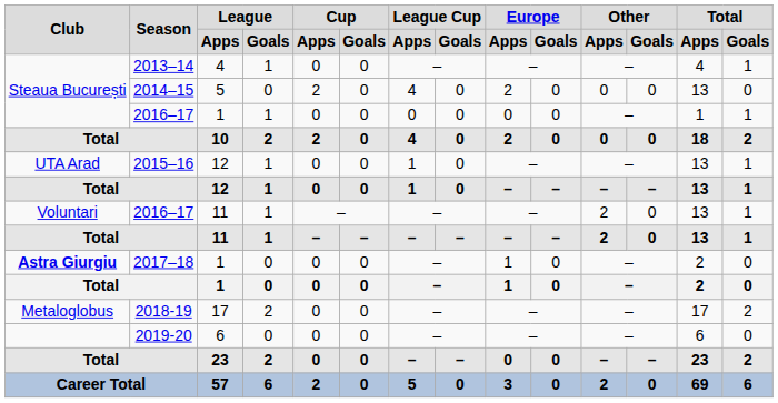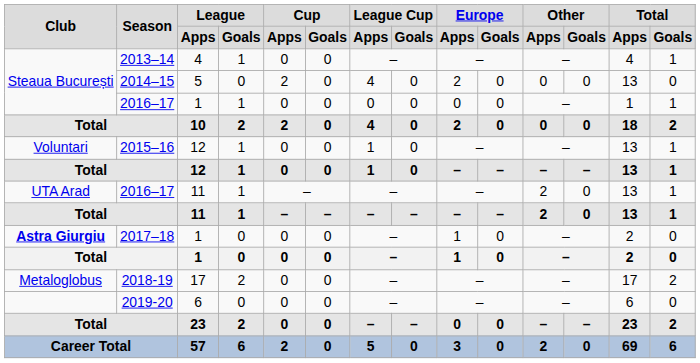 <table class="wikitable" style="text-align:center">
 <tr>
 <th style="background: #DCDCDC; text-align: center" rowspan="2"><strong>Club</strong></th>
 <th style="background: #DCDCDC; text-align: center" rowspan="2"><strong>Season</strong></th>
 <th style="background: #DCDCDC; text-align: center" colspan="2"><strong>League</strong></th>
 <th style="background: #DCDCDC; text-align: center" colspan="2"><strong>Cup</strong></th>
 <th style="background: #DCDCDC; text-align: center" colspan="2"><strong>League Cup</strong></th>
 <th style="background: #DCDCDC; text-align: center" colspan="2"><a href='#'>Europe</a></th>
 <th style="background: #DCDCDC; text-align: center" colspan="2"><strong>Other</strong></th>
 <th style="background: #DCDCDC; text-align: center" colspan="3"><strong>Total</strong></th>
 </tr>
 <tr>
 <th style="background:#dcdcdc; text-align:center;">Apps</th>
 <th style="background:#dcdcdc; text-align:center;">Goals</th>
 <th style="background:#dcdcdc; text-align:center;">Apps</th>
 <th style="background:#dcdcdc; text-align:center;">Goals</th>
 <th style="background:#dcdcdc; text-align:center;">Apps</th>
 <th style="background:#dcdcdc; text-align:center;">Goals</th>
 <th style="background:#dcdcdc; text-align:center;">Apps</th>
 <th style="background:#dcdcdc; text-align:center;">Goals</th>
 <th style="background:#dcdcdc; text-align:center;">Apps</th>
 <th style="background:#dcdcdc; text-align:center;">Goals</th>
 <th style="background:#dcdcdc; text-align:center;">Apps</th>
 <th style="background:#dcdcdc; text-align:center;">Goals</th>
 </tr>
 <tr>
 <td rowspan="3"><a href='#'>Steaua București</a></td>
 <td><a href='#'>2013–14</a></td>
 <td>4</td>
 <td>1</td>
 <td>0</td>
 <td>0</td>
 <td rowspan=1 colspan="2">–</td>
 <td rowspan=1 colspan="2">–</td>
 <td rowspan=1 colspan="2">–</td>
 <td>4</td>
 <td>1</td>
 </tr>
 <tr>
 <td><a href='#'>2014–15</a></td>
 <td>5</td>
 <td>0</td>
 <td>2</td>
 <td>0</td>
 <td>4</td>
 <td>0</td>
 <td>2</td>
 <td>0</td>
 <td>0</td>
 <td>0</td>
 <td>13</td>
 <td>0</td>
 </tr>
 <tr>
 <td><a href='#'>2016–17</a></td>
 <td>1</td>
 <td>1</td>
 <td>0</td>
 <td>0</td>
 <td>0</td>
 <td>0</td>
 <td>0</td>
 <td>0</td>
 <td rowspan=1 colspan="2">–</td>
 <td>1</td>
 <td>1</td>
 </tr>
 <tr>
 <th style="background: #E5E5E5; text-align: center" colspan="2">Total</th>
 <th style="background:#e5e5e5; text-align:center;">10</th>
 <th style="background:#e5e5e5; text-align:center;">2</th>
 <th style="background:#e5e5e5; text-align:center;">2</th>
 <th style="background:#e5e5e5; text-align:center;">0</th>
 <th style="background:#e5e5e5; text-align:center;">4</th>
 <th style="background:#e5e5e5; text-align:center;">0</th>
 <th style="background:#e5e5e5; text-align:center;">2</th>
 <th style="background:#e5e5e5; text-align:center;">0</th>
 <th style="background:#e5e5e5; text-align:center;">0</th>
 <th style="background:#e5e5e5; text-align:center;">0</th>
 <th style="background:#e5e5e5; text-align:center;">18</th>
 <th style="background:#e5e5e5; text-align:center;">2</th>
 </tr>
 <tr>
-<td rowspan="1"><a href='#'>UTA Arad</a></td>
+<td rowspan="1"><a href='#'>Voluntari</a></td>
 <td><a href='#'>2015–16</a></td>
 <td>12</td>
 <td>1</td>
 <td>0</td>
 <td>0</td>
 <td>1</td>
 <td>0</td>
 <td rowspan=1 colspan="2">–</td>
 <td rowspan=1 colspan="2">–</td>
 <td>13</td>
 <td>1</td>
 </tr>
 <tr>
 <th style="background: #E5E5E5; text-align: center" colspan="2">Total</th>
 <th style="background:#e5e5e5; text-align:center;">12</th>
 <th style="background:#e5e5e5; text-align:center;">1</th>
 <th style="background:#e5e5e5; text-align:center;">0</th>
 <th style="background:#e5e5e5; text-align:center;">0</th>
 <th style="background:#e5e5e5; text-align:center;">1</th>
 <th style="background:#e5e5e5; text-align:center;">0</th>
 <th style="background:#e5e5e5; text-align:center;">–</th>
 <th style="background:#e5e5e5; text-align:center;">–</th>
 <th style="background:#e5e5e5; text-align:center;">–</th>
 <th style="background:#e5e5e5; text-align:center;">–</th>
 <th style="background:#e5e5e5; text-align:center;">13</th>
 <th style="background:#e5e5e5; text-align:center;">1</th>
 </tr>
 <tr>
-<td rowspan="1"><a href='#'>Voluntari</a></td>
+<td rowspan="1"><a href='#'>UTA Arad</a></td>
 <td><a href='#'>2016–17</a></td>
 <td>11</td>
 <td>1</td>
 <td rowspan=1 colspan="2">–</td>
 <td rowspan=1 colspan="2">–</td>
 <td rowspan=1 colspan="2">–</td>
 <td>2</td>
 <td>0</td>
 <td>13</td>
 <td>1</td>
 </tr>
 <tr>
 <th style="background: #E5E5E5; text-align: center" colspan="2">Total</th>
 <th style="background:#e5e5e5; text-align:center;">11</th>
 <th style="background:#e5e5e5; text-align:center;">1</th>
 <th style="background:#e5e5e5; text-align:center;">–</th>
 <th style="background:#e5e5e5; text-align:center;">–</th>
 <th style="background:#e5e5e5; text-align:center;">–</th>
 <th style="background:#e5e5e5; text-align:center;">–</th>
 <th style="background:#e5e5e5; text-align:center;">–</th>
 <th style="background:#e5e5e5; text-align:center;">–</th>
 <th style="background:#e5e5e5; text-align:center;">2</th>
 <th style="background:#e5e5e5; text-align:center;">0</th>
 <th style="background:#e5e5e5; text-align:center;">13</th>
 <th style="background:#e5e5e5; text-align:center;">1</th>
 </tr>
 <tr>
 <td rowspan="1"><strong><a href='#'>Astra Giurgiu</a></strong></td>
 <td><a href='#'>2017–18</a></td>
 <td>1</td>
 <td>0</td>
 <td>0</td>
 <td>0</td>
 <td rowspan=1 colspan="2">–</td>
 <td>1</td>
 <td>0</td>
 <td rowspan=1 colspan="2">–</td>
 <td>2</td>
 <td>0</td>
 </tr>
 <tr>
 <th colspan="2">Total</th>
 <th>1</th>
 <th>0</th>
 <th>0</th>
 <th>0</th>
 <th colspan="2">–</th>
 <th>1</th>
 <th>0</th>
 <th colspan="2">–</th>
 <th>2</th>
 <th>0</th>
 </tr>
 <tr>
 <td><a href='#'>Metaloglobus</a></td>
 <td><a href='#'>2018-19</a></td>
 <td>17</td>
 <td>2</td>
 <td>0</td>
 <td>0</td>
 <td colspan="2">–</td>
 <td colspan="2">–</td>
 <td colspan="2">–</td>
 <td>17</td>
 <td>2</td>
 </tr>
 <tr>
 <td></td>
 <td><a href='#'>2019-20</a></td>
 <td>6</td>
 <td>0</td>
 <td>0</td>
 <td>0</td>
 <td colspan="2">–</td>
 <td colspan="2">–</td>
 <td colspan="2">–</td>
 <td>6</td>
 <td>0</td>
 </tr>
 <tr>
 <th colspan="2" style="background: #E5E5E5; text-align: center">Total</th>
 <th style="background:#e5e5e5; text-align:center;">23</th>
 <th style="background:#e5e5e5; text-align:center;">2</th>
 <th style="background:#e5e5e5; text-align:center;">0</th>
 <th style="background:#e5e5e5; text-align:center;">0</th>
 <th style="background:#e5e5e5; text-align:center;">–</th>
 <th style="background:#e5e5e5; text-align:center;">–</th>
 <th style="background:#e5e5e5; text-align:center;">0</th>
 <th style="background:#e5e5e5; text-align:center;">0</th>
 <th style="background:#e5e5e5; text-align:center;">–</th>
 <th style="background:#e5e5e5; text-align:center;">–</th>
 <th style="background:#e5e5e5; text-align:center;">23</th>
 <th style="background:#e5e5e5; text-align:center;">2</th>
 </tr>
 <tr>
 <th colspan="2" style="background: #b0c4de; text-align: center"><strong>Career Total</strong></th>
 <th style="background:#b0c4de; text-align:center;">57</th>
 <th style="background:#b0c4de; text-align:center;">6</th>
 <th style="background:#b0c4de; text-align:center;">2</th>
 <th style="background:#b0c4de; text-align:center;">0</th>
 <th style="background:#b0c4de; text-align:center;">5</th>
 <th style="background:#b0c4de; text-align:center;">0</th>
 <th style="background:#b0c4de; text-align:center;">3</th>
 <th style="background:#b0c4de; text-align:center;">0</th>
 <th style="background:#b0c4de; text-align:center;">2</th>
 <th style="background:#b0c4de; text-align:center;">0</th>
 <th style="background:#b0c4de; text-align:center;">69</th>
 <th style="background:#b0c4de; text-align:center;">6</th>
 </tr>
 </table>
